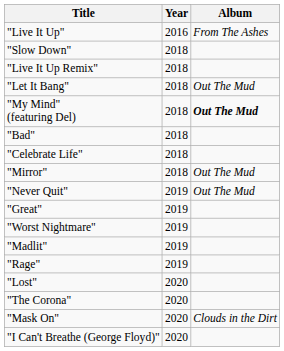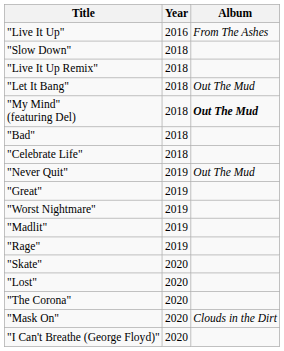 <table class="wikitable">
 <tr>
 <th>Title</th>
 <th>Year</th>
 <th>Album</th>
 </tr>
 <tr>
 <td>"Live It Up"</td>
 <td>2016</td>
 <td><em>From The Ashes</em></td>
 </tr>
 <tr>
 <td>"Slow Down"</td>
 <td>2018</td>
 <td></td>
 </tr>
 <tr>
 <td>"Live It Up Remix"</td>
 <td>2018</td>
 <td></td>
 </tr>
 <tr>
 <td>"Let It Bang"</td>
 <td>2018</td>
 <td><em>Out The Mud</em></td>
 </tr>
 <tr>
 <td>"My Mind"<br>(featuring Del)</td>
 <td>2018</td>
 <td><strong><em>Out The Mud</em></strong></td>
 </tr>
 <tr>
 <td>"Bad"</td>
 <td>2018</td>
 <td></td>
 </tr>
 <tr>
 <td>"Celebrate Life"</td>
 <td>2018</td>
 <td></td>
 </tr>
 <tr>
-<td>"Mirror"</td>
-<td>2018</td>
-<td><em>Out The Mud</em></td>
-</tr>
-<tr>
 <td>"Never Quit"</td>
 <td>2019</td>
 <td><em>Out The Mud</em></td>
 </tr>
 <tr>
 <td>"Great"</td>
 <td>2019</td>
 <td></td>
 </tr>
 <tr>
 <td>"Worst Nightmare"</td>
 <td>2019</td>
 <td></td>
 </tr>
 <tr>
 <td>"Madlit"</td>
 <td>2019</td>
 <td></td>
 </tr>
 <tr>
 <td>"Rage"</td>
 <td>2019</td>
 <td></td>
 </tr>
 <tr>
+<td>"Skate"</td>
+<td>2020</td>
+<td></td>
+</tr>
+<tr>
 <td>"Lost"</td>
 <td>2020</td>
 <td></td>
 </tr>
 <tr>
 <td>"The Corona"</td>
 <td>2020</td>
 <td></td>
 </tr>
 <tr>
 <td>"Mask On"</td>
 <td>2020</td>
 <td><em>Clouds in the Dirt</em></td>
 </tr>
 <tr>
 <td>"I Can't Breathe (George Floyd)"</td>
 <td>2020</td>
 <td></td>
 </tr>
 </table>
